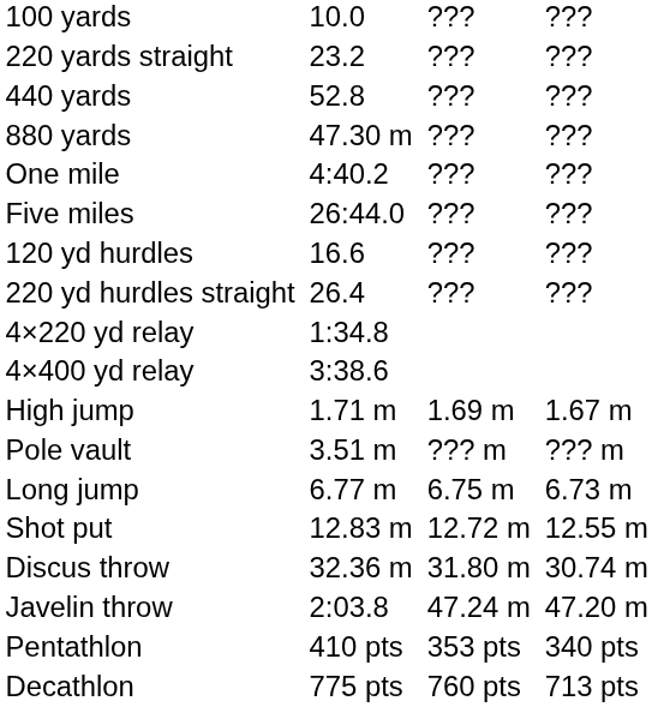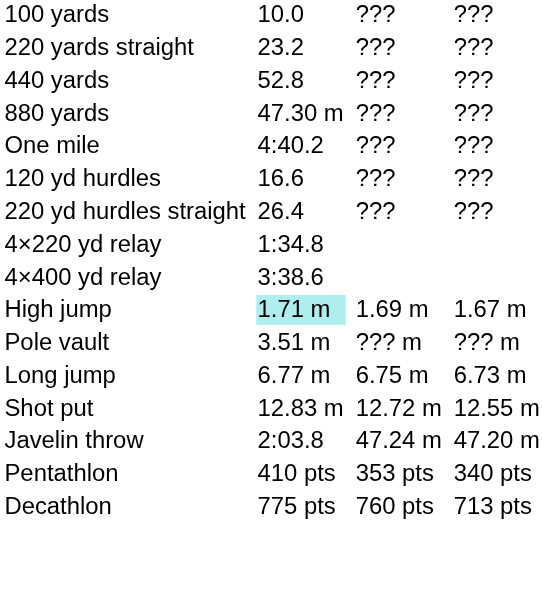 <table>
 <tr>
 <td>100 yards</td>
 <td></td>
 <td>10.0</td>
 <td></td>
 <td>???</td>
 <td></td>
 <td>???</td>
 </tr>
 <tr>
 <td>220 yards straight</td>
 <td></td>
 <td>23.2</td>
 <td></td>
 <td>???</td>
 <td></td>
 <td>???</td>
 </tr>
 <tr>
 <td>440 yards</td>
 <td></td>
 <td>52.8</td>
 <td></td>
 <td>???</td>
 <td></td>
 <td>???</td>
 </tr>
 <tr>
 <td>880 yards</td>
 <td></td>
 <td>47.30 m</td>
 <td></td>
 <td>???</td>
 <td></td>
 <td>???</td>
 </tr>
 <tr>
 <td>One mile</td>
 <td></td>
 <td>4:40.2</td>
 <td></td>
 <td>???</td>
 <td></td>
 <td>???</td>
 </tr>
 <tr>
-<td>Five miles</td>
-<td></td>
-<td>26:44.0</td>
-<td></td>
-<td>???</td>
-<td></td>
-<td>???</td>
-</tr>
-<tr>
 <td>120 yd hurdles</td>
 <td></td>
 <td>16.6</td>
 <td></td>
 <td>???</td>
 <td></td>
 <td>???</td>
 </tr>
 <tr>
 <td>220 yd hurdles straight</td>
 <td></td>
 <td>26.4</td>
 <td></td>
 <td>???</td>
 <td></td>
 <td>???</td>
 </tr>
 <tr>
 <td>4×220 yd relay</td>
 <td></td>
 <td>1:34.8</td>
 <td></td>
 <td></td>
 <td></td>
 <td></td>
 </tr>
 <tr>
 <td>4×400 yd relay</td>
 <td></td>
 <td>3:38.6</td>
 <td></td>
 <td></td>
 <td></td>
 <td></td>
 </tr>
 <tr>
 <td>High jump</td>
 <td></td>
-<td>1.71 m</td>
+<td style="background: paleturquoise;">1.71 m</td>
 <td></td>
 <td>1.69 m</td>
 <td></td>
 <td>1.67 m</td>
 </tr>
 <tr>
 <td>Pole vault</td>
 <td></td>
 <td>3.51 m</td>
 <td></td>
 <td>??? m</td>
 <td></td>
 <td>??? m</td>
 </tr>
 <tr>
 <td>Long jump</td>
 <td></td>
 <td>6.77 m</td>
 <td></td>
 <td>6.75 m</td>
 <td></td>
 <td>6.73 m</td>
 </tr>
 <tr>
 <td>Shot put</td>
 <td></td>
 <td>12.83 m</td>
 <td></td>
 <td>12.72 m</td>
 <td></td>
 <td>12.55 m</td>
 </tr>
 <tr>
-<td>Discus throw</td>
-<td></td>
-<td>32.36 m</td>
-<td></td>
-<td>31.80 m</td>
-<td></td>
-<td>30.74 m</td>
-</tr>
-<tr>
 <td>Javelin throw</td>
 <td></td>
 <td>2:03.8</td>
 <td></td>
 <td>47.24 m</td>
 <td></td>
 <td>47.20 m</td>
 </tr>
 <tr>
 <td>Pentathlon</td>
 <td></td>
 <td>410 pts</td>
 <td></td>
 <td>353 pts</td>
 <td></td>
 <td>340 pts</td>
 </tr>
 <tr>
 <td>Decathlon</td>
 <td></td>
 <td>775 pts</td>
 <td></td>
 <td>760 pts</td>
 <td></td>
 <td>713 pts</td>
 </tr>
 </table>
